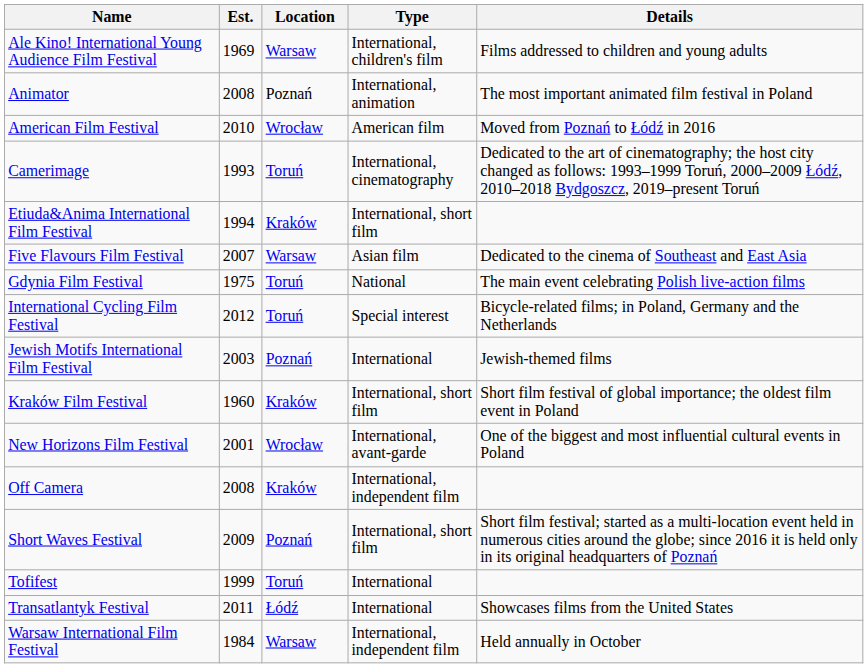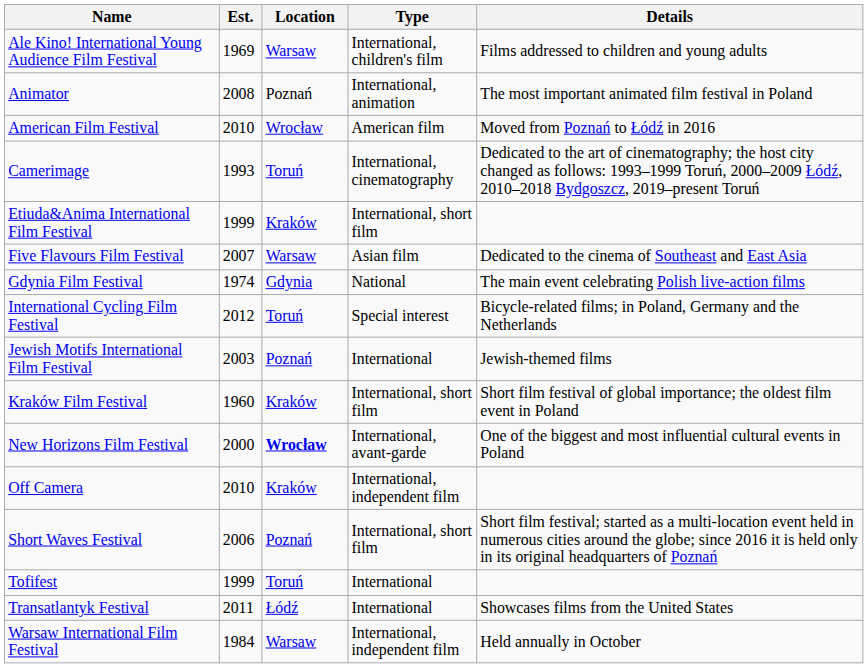 <table class="wikitable">
 <tr>
 <th width="25%">Name</th>
 <th width="5%">Est.</th>
 <th width="10%">Location</th>
 <th width="15%">Type</th>
 <th>Details</th>
 </tr>
 <tr>
 <td><a href='#'>Ale Kino! International Young Audience Film Festival</a></td>
 <td>1969</td>
 <td><a href='#'>Warsaw</a></td>
 <td>International, children's film</td>
 <td>Films addressed to children and young adults</td>
 </tr>
 <tr>
 <td><a href='#'>Animator</a></td>
 <td>2008</td>
 <td>Poznań</td>
 <td>International, animation</td>
 <td>The most important animated film festival in Poland</td>
 </tr>
 <tr>
 <td><a href='#'>American Film Festival</a></td>
 <td>2010</td>
 <td><a href='#'>Wrocław</a></td>
 <td>American film</td>
 <td>Moved from <a href='#'>Poznań</a> to <a href='#'>Łódź</a> in 2016</td>
 </tr>
 <tr>
 <td><a href='#'>Camerimage</a></td>
 <td>1993</td>
 <td><a href='#'>Toruń</a></td>
 <td>International, cinematography</td>
 <td>Dedicated to the art of cinematography; the host city changed as follows: 1993–1999 Toruń, 2000–2009 <a href='#'>Łódź</a>, 2010–2018 <a href='#'>Bydgoszcz</a>, 2019–present Toruń</td>
 </tr>
 <tr>
 <td><a href='#'>Etiuda&Anima International Film Festival</a></td>
-<td>1994</td>
+<td>1999</td>
 <td><a href='#'>Kraków</a></td>
 <td>International, short film</td>
 <td></td>
 </tr>
 <tr>
 <td><a href='#'>Five Flavours Film Festival</a></td>
 <td>2007</td>
 <td><a href='#'>Warsaw</a></td>
 <td>Asian film</td>
 <td>Dedicated to the cinema of <a href='#'>Southeast</a> and <a href='#'>East Asia</a></td>
 </tr>
 <tr>
 <td><a href='#'>Gdynia Film Festival</a></td>
-<td>1975</td>
-<td><a href='#'>Toruń</a></td>
+<td>1974</td>
+<td><a href='#'>Gdynia</a></td>
 <td>National</td>
 <td>The main event celebrating <a href='#'>Polish live-action films</a></td>
 </tr>
 <tr>
 <td><a href='#'>International Cycling Film Festival</a></td>
 <td>2012</td>
 <td><a href='#'>Toruń</a></td>
 <td>Special interest</td>
 <td>Bicycle-related films; in Poland, Germany and the Netherlands</td>
 </tr>
 <tr>
 <td><a href='#'>Jewish Motifs International Film Festival</a></td>
 <td>2003</td>
 <td><a href='#'>Poznań</a></td>
 <td>International</td>
 <td>Jewish-themed films</td>
 </tr>
 <tr>
 <td><a href='#'>Kraków Film Festival</a></td>
 <td>1960</td>
 <td><a href='#'>Kraków</a></td>
 <td>International, short film</td>
 <td>Short film festival of global importance; the oldest film event in Poland</td>
 </tr>
 <tr>
 <td><a href='#'>New Horizons Film Festival</a></td>
-<td>2001</td>
-<td><a href='#'>Wrocław</a></td>
+<td>2000</td>
+<td><strong><a href='#'>Wrocław</a></strong></td>
 <td>International, avant-garde</td>
 <td>One of the biggest and most influential cultural events in Poland</td>
 </tr>
 <tr>
 <td><a href='#'>Off Camera</a></td>
-<td>2008</td>
+<td>2010</td>
 <td><a href='#'>Kraków</a></td>
 <td>International, independent film</td>
 <td></td>
 </tr>
 <tr>
 <td><a href='#'>Short Waves Festival</a></td>
-<td>2009</td>
+<td>2006</td>
 <td><a href='#'>Poznań</a></td>
 <td>International, short film</td>
 <td>Short film festival; started as a multi-location event held in numerous cities around the globe; since 2016 it is held only in its original headquarters of <a href='#'>Poznań</a></td>
 </tr>
 <tr>
 <td><a href='#'>Tofifest</a></td>
 <td>1999</td>
 <td><a href='#'>Toruń</a></td>
 <td>International</td>
 <td></td>
 </tr>
 <tr>
 <td><a href='#'>Transatlantyk Festival</a></td>
 <td>2011</td>
 <td><a href='#'>Łódź</a></td>
 <td>International</td>
 <td>Showcases films from the United States</td>
 </tr>
 <tr>
 <td><a href='#'>Warsaw International Film Festival</a></td>
 <td>1984</td>
 <td><a href='#'>Warsaw</a></td>
 <td>International, independent film</td>
 <td>Held annually in October</td>
 </tr>
 </table>
